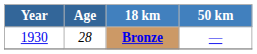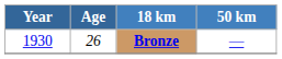 <table class="wikitable" style="font-size:95%; text-align:center; border:grey solid 1px; border-collapse:collapse; background:#ffffff;">
 <tr>
 <th style="background-color:#369; color:white; width:60px;"> Year </th>
 <th style="background-color:#369; color:white; width:40px;"> Age </th>
 <th style="background-color:#4180be; color:white; width:75px;"> 18 km </th>
 <th style="background-color:#4180be; color:white; width:75px;"> 50 km </th>
 </tr>
 <tr>
 <td><a href='#'>1930</a></td>
-<td><em>28</em></td>
+<td><em>26</em></td>
 <td bgcolor="cc9966"><a href='#'><strong>Bronze</strong></a></td>
 <td><a href='#'>—</a></td>
 </tr>
 <tr>
 </tr>
 </table>
